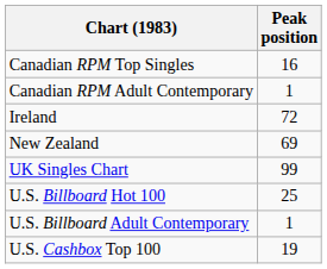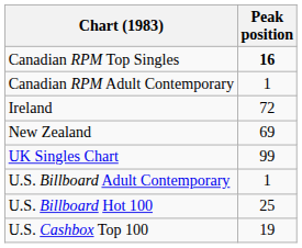 <table class="wikitable sortable">
 <tr>
 <th>Chart (1983)</th>
 <th>Peak<br>position</th>
 </tr>
 <tr>
 <td>Canadian <em>RPM</em> Top Singles</td>
-<td style="text-align:center">16</td>
+<td style="text-align:center"><strong>16</strong></td>
 </tr>
 <tr>
 <td>Canadian <em>RPM</em> Adult Contemporary</td>
 <td style="text-align:center">1</td>
 </tr>
 <tr>
 <td>Ireland</td>
 <td style="text-align:center">72</td>
 </tr>
 <tr>
 <td>New Zealand</td>
 <td style="text-align:center">69</td>
 </tr>
 <tr>
 <td><a href='#'>UK Singles Chart</a></td>
 <td style="text-align:center">99</td>
 </tr>
 <tr>
+<td>U.S. <em>Billboard</em> <a href='#'>Adult Contemporary</a></td>
+<td style="text-align:center">1</td>
+</tr>
+<tr>
 <td>U.S. <em><a href='#'>Billboard</a></em> <a href='#'>Hot 100</a></td>
 <td style="text-align:center">25</td>
-</tr>
-<tr>
-<td>U.S. <em>Billboard</em> <a href='#'>Adult Contemporary</a></td>
-<td style="text-align:center">1</td>
 </tr>
 <tr>
 <td>U.S. <em><a href='#'>Cashbox</a></em> Top 100</td>
 <td style="text-align:center">19</td>
 </tr>
 </table>
